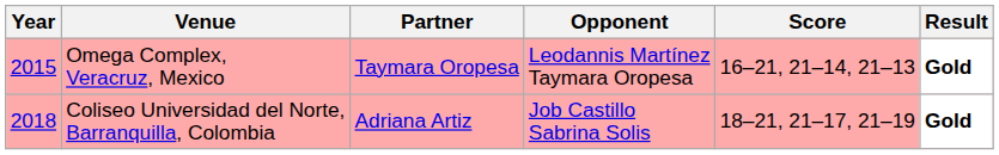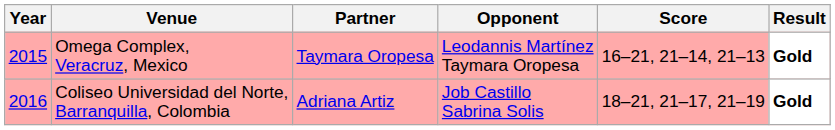 <table class="sortable wikitable" style="font-size: 90%;">
 <tr>
 <th>Year</th>
 <th>Venue</th>
 <th>Partner</th>
 <th>Opponent</th>
 <th>Score</th>
 <th>Result</th>
 </tr>
 <tr style="background:#FFAAAA">
 <td align="center"><a href='#'>2015</a></td>
 <td align="left">Omega Complex,<br><a href='#'>Veracruz</a>, Mexico</td>
 <td align="left"> <a href='#'>Taymara Oropesa</a></td>
 <td align="left"> <a href='#'>Leodannis Martínez</a><br> Taymara Oropesa</td>
 <td align="left">16–21, 21–14, 21–13</td>
 <td style="text-align:left; background:white"> <strong>Gold</strong></td>
 </tr>
 <tr style="background:#FFAAAA">
-<td align="center"><a href='#'>2018</a></td>
+<td align="center"><a href='#'>2016</a></td>
 <td align="left">Coliseo Universidad del Norte,<br><a href='#'>Barranquilla</a>, Colombia</td>
 <td align="left"> <a href='#'>Adriana Artiz</a></td>
 <td align="left"> <a href='#'>Job Castillo</a><br> <a href='#'>Sabrina Solis</a></td>
 <td align="left">18–21, 21–17, 21–19</td>
 <td style="text-align:left; background:white"> <strong>Gold</strong></td>
 </tr>
 </table>
